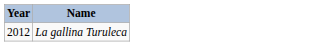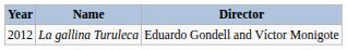 <table class="wikitable">
 <tr>
 <th style="background:#B0C4DE;">Year</th>
 <th style="background:#B0C4DE;">Name</th>
+<th style="background:#B0C4DE;">Director</th>
 </tr>
 <tr>
 <td>2012</td>
 <td><em>La gallina Turuleca</em></td>
+<td>Eduardo Gondell and Víctor Monigote</td>
 </tr>
 </table>
